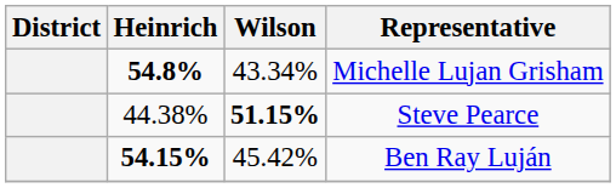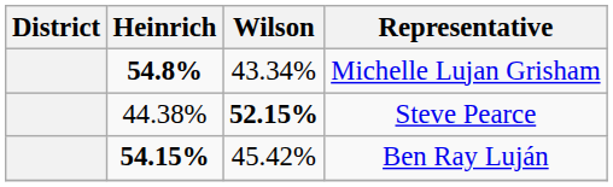 <table class=wikitable>
 <tr>
 <th>District</th>
 <th>Heinrich</th>
 <th>Wilson</th>
 <th>Representative</th>
 </tr>
 <tr align=center>
 <th></th>
 <td><strong>54.8%</strong></td>
 <td>43.34%</td>
 <td><a href='#'>Michelle Lujan Grisham</a></td>
 </tr>
 <tr align=center>
 <th></th>
 <td>44.38%</td>
-<td><strong>51.15%</strong></td>
+<td><strong>52.15%</strong></td>
 <td><a href='#'>Steve Pearce</a></td>
 </tr>
 <tr align=center>
 <th></th>
 <td><strong>54.15%</strong></td>
 <td>45.42%</td>
 <td><a href='#'>Ben Ray Luján</a></td>
 </tr>
 <tr align=center>
 </tr>
 </table>
